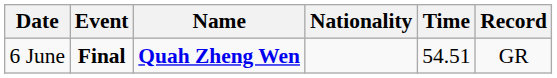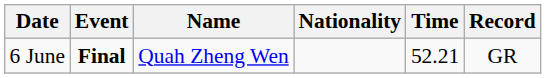 <table class=wikitable style=text-align:center>
 <tr>
 <th>Date</th>
 <th>Event</th>
 <th>Name</th>
 <th>Nationality</th>
 <th>Time</th>
 <th>Record</th>
 </tr>
 <tr>
 <td>6 June</td>
 <td><strong>Final</strong></td>
-<td align=left><strong><a href='#'>Quah Zheng Wen</a></strong></td>
+<td align=left><a href='#'>Quah Zheng Wen</a></td>
 <td align=left></td>
-<td>54.51</td>
+<td>52.21</td>
 <td align=center>GR</td>
 </tr>
 </table>
